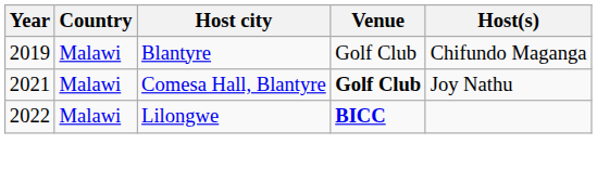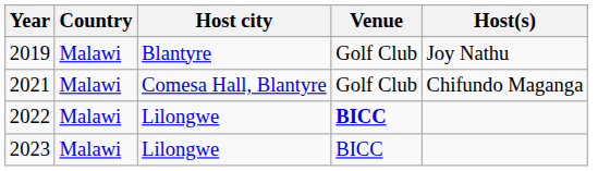 <table class="wikitable">
 <tr>
 <th>Year</th>
 <th>Country</th>
 <th>Host city</th>
 <th>Venue</th>
 <th>Host(s)</th>
 </tr>
 <tr>
 <td Nyasa Music Awards 2019>2019</td>
 <td><a href='#'>Malawi</a></td>
 <td><a href='#'>Blantyre</a></td>
 <td>Golf Club</td>
-<td>Chifundo Maganga</td>
+<td>Joy Nathu</td>
 </tr>
 <tr>
 <td Nyasa Music Awards 2021>2021</td>
 <td><a href='#'>Malawi</a></td>
 <td><a href='#'>Comesa Hall, Blantyre</a></td>
-<td><strong>Golf Club</strong></td>
-<td>Joy Nathu</td>
+<td>Golf Club</td>
+<td>Chifundo Maganga</td>
 </tr>
 <tr>
 <td Nyasa Music Awards 2022>2022</td>
 <td><a href='#'>Malawi</a></td>
 <td><a href='#'>Lilongwe</a></td>
 <td><strong><a href='#'>BICC</a></strong></td>
 </tr>
+<tr>
+<td Nyasa Music Awards 2023>2023</td>
+<td><a href='#'>Malawi</a></td>
+<td><a href='#'>Lilongwe</a></td>
+<td><a href='#'>BICC</a></td>
+<td></td>
+</tr>
 </table>
